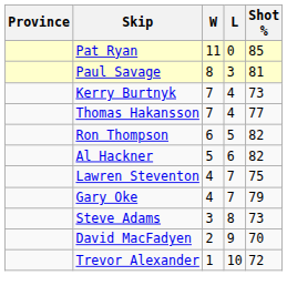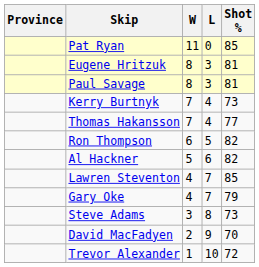 <table class="wikitable">
 <tr>
 <th>Province</th>
 <th>Skip</th>
 <th>W</th>
 <th>L</th>
 <th>Shot <br> %</th>
 </tr>
 <tr bgcolor=#ffffcc>
 <td></td>
 <td><a href='#'>Pat Ryan</a></td>
 <td>11</td>
 <td>0</td>
 <td>85</td>
+</tr>
+<tr bgcolor=#ffffcc>
+<td></td>
+<td><a href='#'>Eugene Hritzuk</a></td>
+<td>8</td>
+<td>3</td>
+<td>81</td>
 </tr>
 <tr bgcolor=#ffffcc>
 <td></td>
 <td><a href='#'>Paul Savage</a></td>
 <td>8</td>
 <td>3</td>
 <td>81</td>
 </tr>
 <tr>
 <td></td>
 <td><a href='#'>Kerry Burtnyk</a></td>
 <td>7</td>
 <td>4</td>
 <td>73</td>
 </tr>
 <tr>
 <td></td>
 <td><a href='#'>Thomas Hakansson</a></td>
 <td>7</td>
 <td>4</td>
 <td>77</td>
 </tr>
 <tr>
 <td></td>
 <td><a href='#'>Ron Thompson</a></td>
 <td>6</td>
 <td>5</td>
 <td>82</td>
 </tr>
 <tr>
 <td></td>
 <td><a href='#'>Al Hackner</a></td>
 <td>5</td>
 <td>6</td>
 <td>82</td>
 </tr>
 <tr>
 <td></td>
 <td><a href='#'>Lawren Steventon</a></td>
 <td>4</td>
 <td>7</td>
-<td>75</td>
+<td>85</td>
 </tr>
 <tr>
 <td></td>
 <td><a href='#'>Gary Oke</a></td>
 <td>4</td>
 <td>7</td>
 <td>79</td>
 </tr>
 <tr>
 <td></td>
 <td><a href='#'>Steve Adams</a></td>
 <td>3</td>
 <td>8</td>
 <td>73</td>
 </tr>
 <tr>
 <td></td>
 <td><a href='#'>David MacFadyen</a></td>
 <td>2</td>
 <td>9</td>
 <td>70</td>
 </tr>
 <tr>
 <td></td>
 <td><a href='#'>Trevor Alexander</a></td>
 <td>1</td>
 <td>10</td>
 <td>72</td>
 </tr>
 </table>
